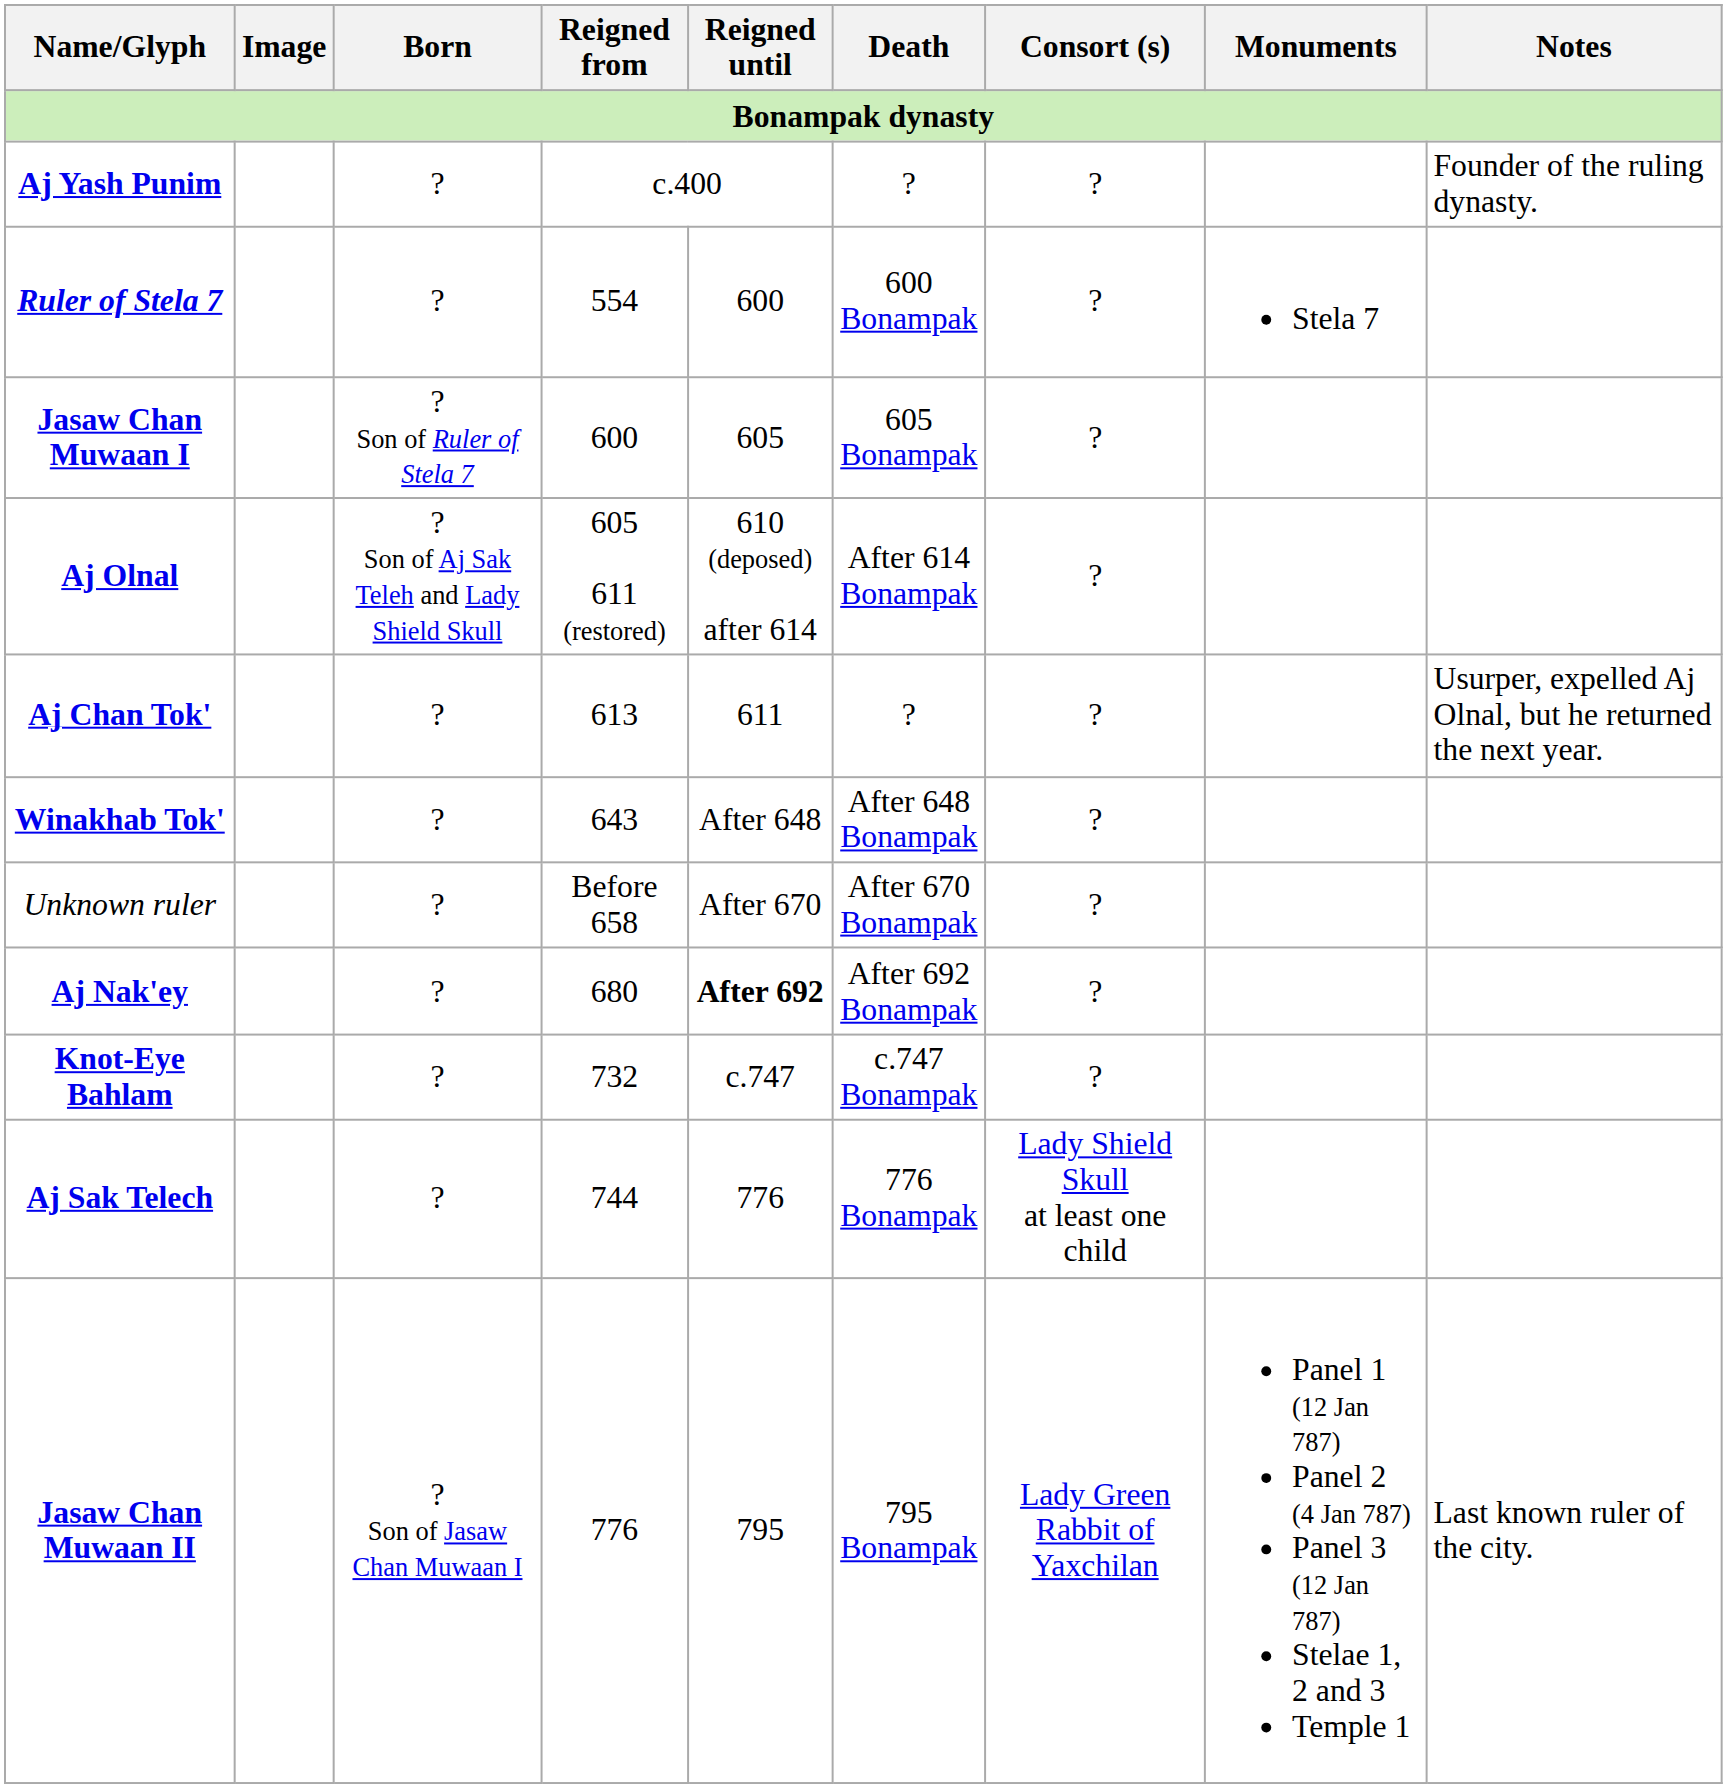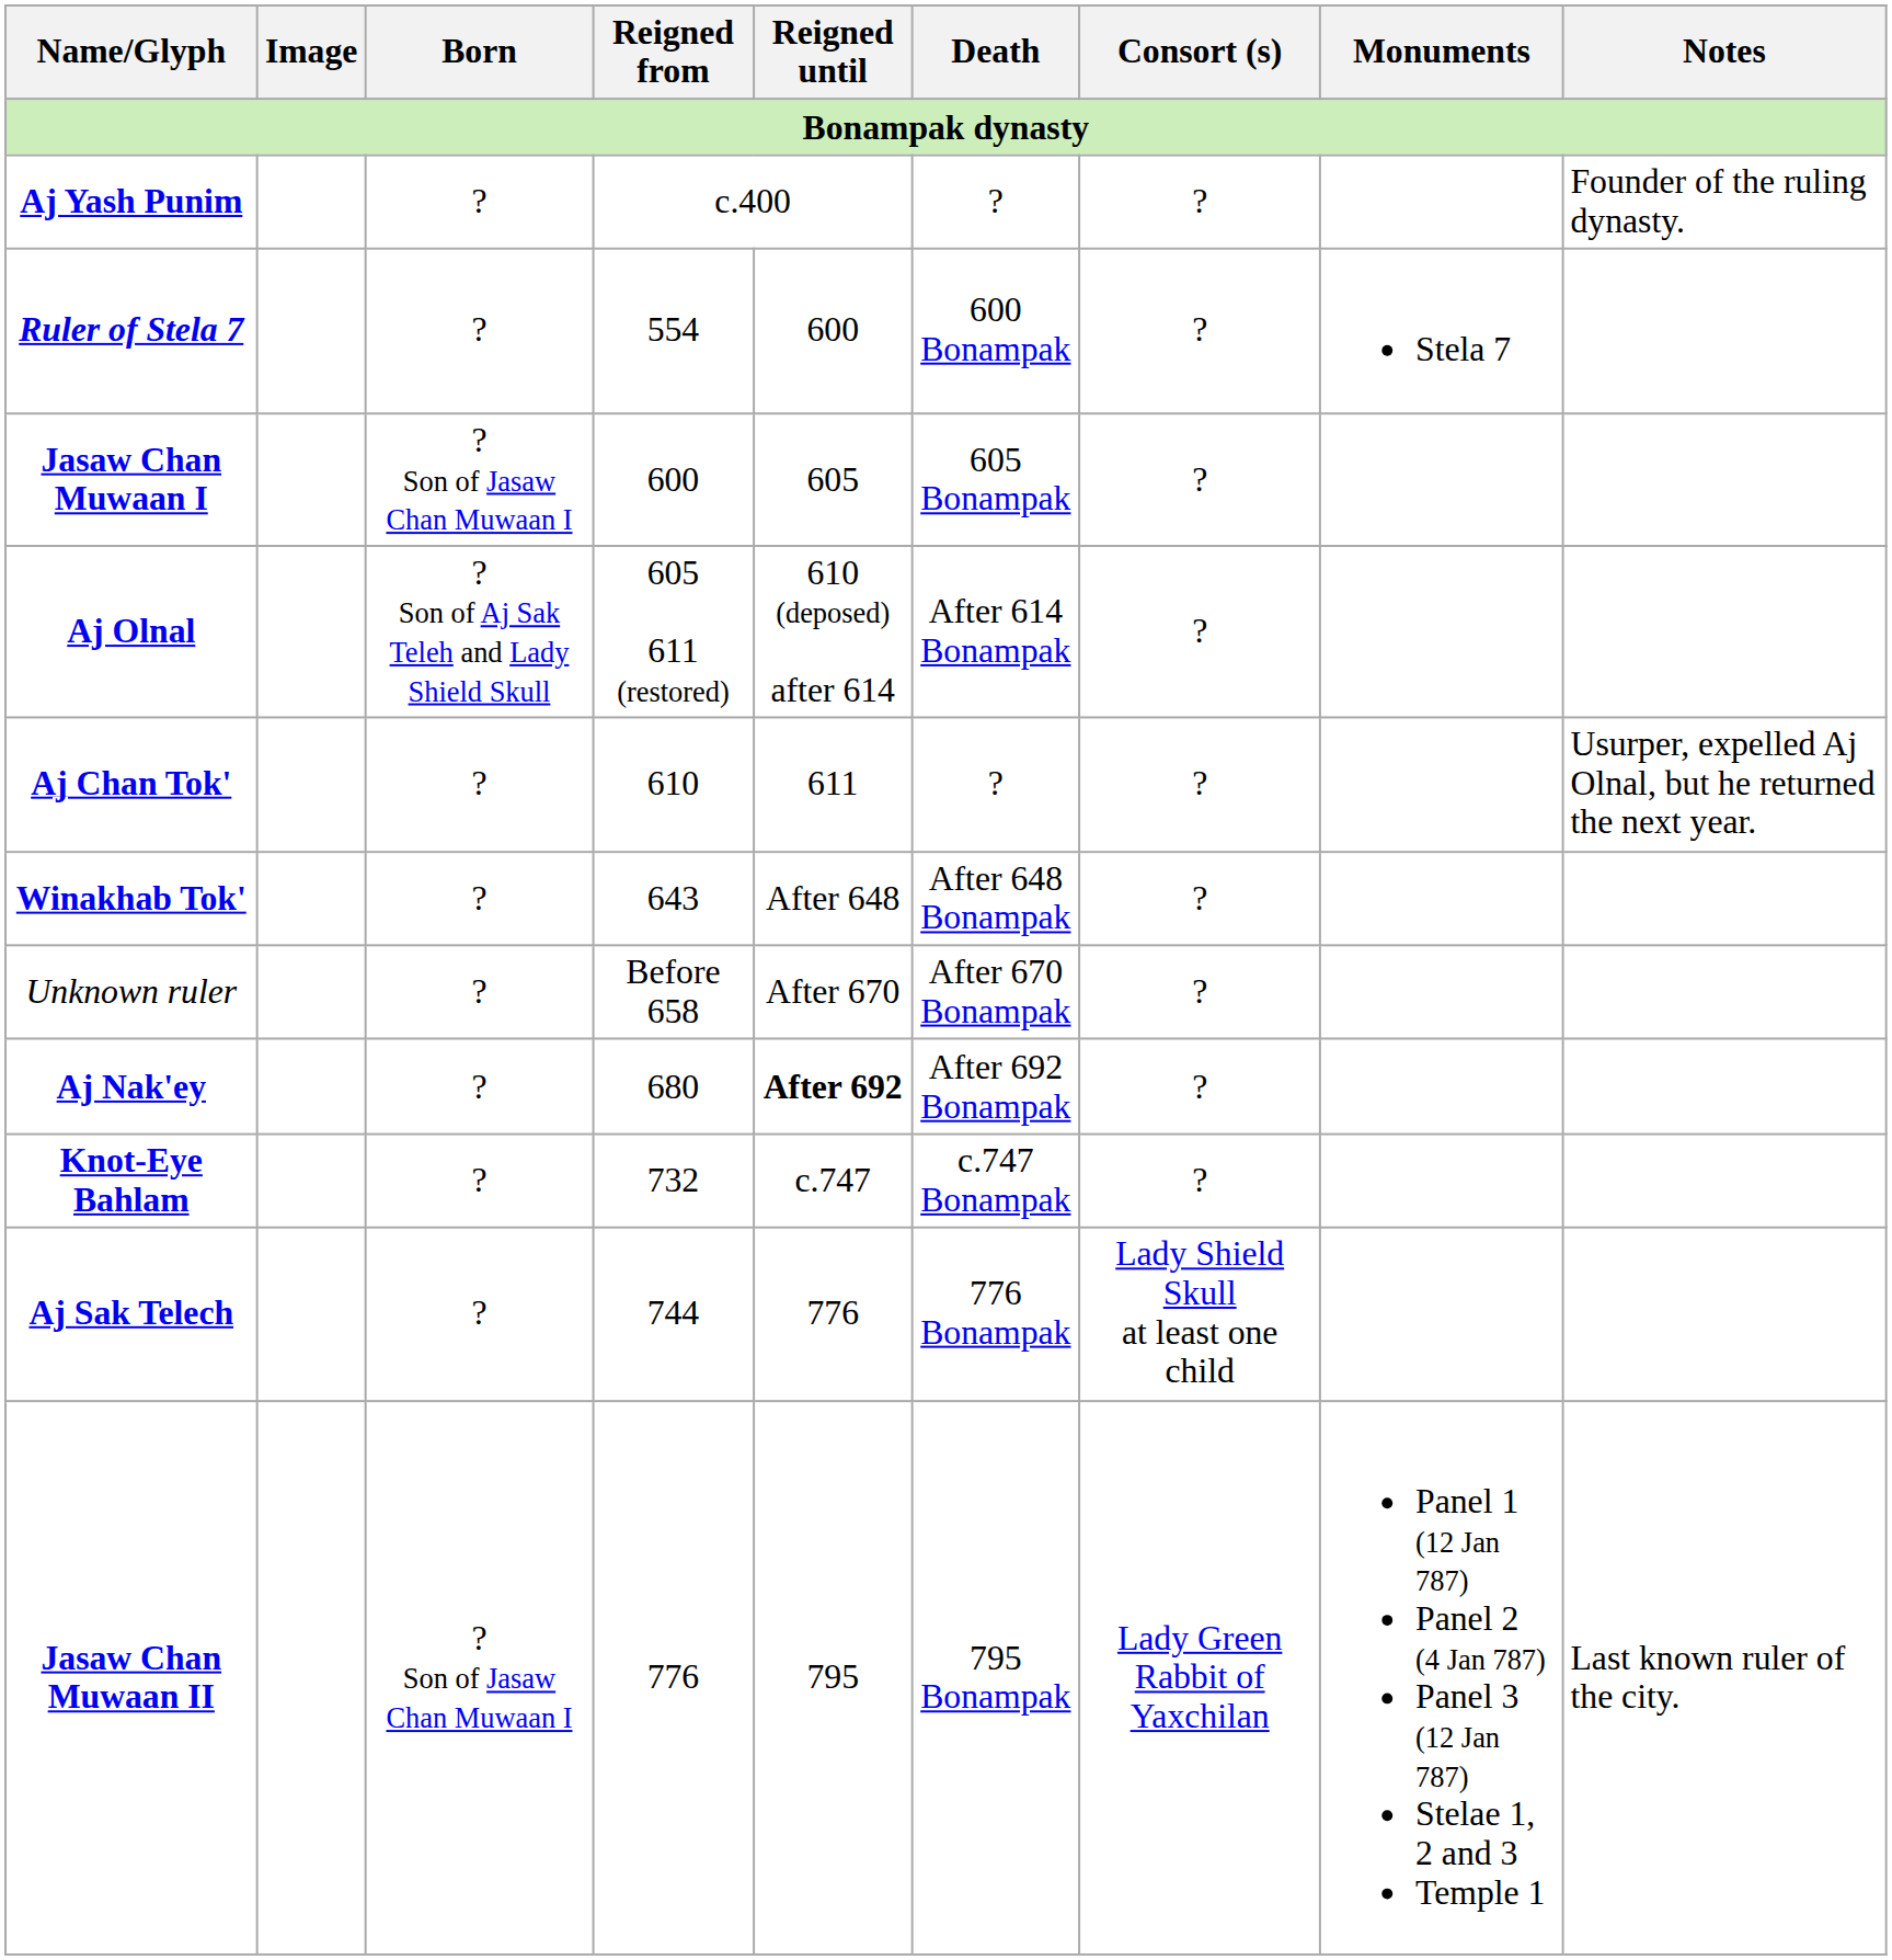 <table class="wikitable">
 <tr>
 <th>Name/Glyph</th>
 <th>Image</th>
 <th>Born</th>
 <th>Reigned from</th>
 <th>Reigned until</th>
 <th>Death</th>
 <th>Consort (s)</th>
 <th>Monuments</th>
 <th>Notes</th>
 </tr>
 <tr bgcolor=#ceb>
 <td align="center" colspan="9"><strong>Bonampak dynasty</strong></td>
 </tr>
 <tr bgcolor=#fff>
 <td align="center"><strong><a href='#'>Aj Yash Punim</a></strong></td>
 <td align="center"></td>
 <td align="center">?</td>
 <td align="center" colspan="2">c.400</td>
 <td align="center">?</td>
 <td align="center">?</td>
 <td align="center"></td>
 <td>Founder of the ruling dynasty.</td>
 </tr>
 <tr bgcolor=#fff>
 <td align="center"><strong> <em><a href='#'>Ruler of Stela 7</a></em> </strong></td>
 <td align="center"></td>
 <td align="center">?</td>
 <td align="center">554</td>
 <td align="center">600</td>
 <td align="center">600<br><a href='#'>Bonampak</a></td>
 <td align="center">?</td>
 <td><br><ul><li>Stela 7</li></ul></td>
 <td></td>
 </tr>
 <tr bgcolor=#fff>
 <td align="center"><strong> <a href='#'>Jasaw Chan Muwaan I</a> </strong></td>
 <td align="center"></td>
-<td align="center">?<br><small>Son of <em><a href='#'>Ruler of Stela 7</a></em></small></td>
+<td align="center">?<br><small>Son of <a href='#'>Jasaw Chan Muwaan I</a></small></td>
 <td align="center">600</td>
 <td align="center">605</td>
 <td align="center">605<br><a href='#'>Bonampak</a></td>
 <td align="center">?</td>
 <td></td>
 <td></td>
 </tr>
 <tr bgcolor=#fff>
 <td align="center"><strong> <a href='#'>Aj Olnal</a> </strong></td>
 <td align="center"></td>
 <td align="center">?<br><small>Son of <a href='#'>Aj Sak Teleh</a> and <a href='#'>Lady Shield Skull</a></small></td>
 <td align="center">605<br><br> 611<br><small>(restored)</small></td>
 <td align="center">610<br><small>(deposed)</small><br><br>after 614</td>
 <td align="center">After 614<br><a href='#'>Bonampak</a></td>
 <td align="center">?</td>
 <td></td>
 <td></td>
 </tr>
 <tr bgcolor=#fff>
 <td align="center"><strong> <a href='#'>Aj Chan Tok'</a> </strong></td>
 <td align="center"></td>
 <td align="center">?</td>
-<td align="center">613</td>
+<td align="center">610</td>
 <td align="center">611</td>
 <td align="center">?</td>
 <td align="center">?</td>
 <td></td>
 <td>Usurper, expelled Aj Olnal, but he returned the next year.</td>
 </tr>
 <tr bgcolor=#fff>
 <td align="center"><strong> <a href='#'>Winakhab Tok'</a> </strong></td>
 <td align="center"></td>
 <td align="center">?</td>
 <td align="center">643</td>
 <td align="center">After 648</td>
 <td align="center">After 648<br><a href='#'>Bonampak</a></td>
 <td align="center">?</td>
 <td></td>
 <td></td>
 </tr>
 <tr bgcolor=#fff>
 <td align="center"><em>Unknown ruler</em></td>
 <td align="center"></td>
 <td align="center">?</td>
 <td align="center">Before 658</td>
 <td align="center">After 670</td>
 <td align="center">After 670<br><a href='#'>Bonampak</a></td>
 <td align="center">?</td>
 <td></td>
 <td></td>
 </tr>
 <tr bgcolor=#fff>
 <td align="center"><strong> <a href='#'>Aj Nak'ey</a> </strong></td>
 <td align="center"></td>
 <td align="center">?</td>
 <td align="center">680</td>
 <td align="center"><strong>After 692</strong></td>
 <td align="center">After 692<br><a href='#'>Bonampak</a></td>
 <td align="center">?</td>
 <td></td>
 <td></td>
 </tr>
 <tr bgcolor=#fff>
 <td align="center"><strong> <a href='#'>Knot-Eye Bahlam</a> </strong></td>
 <td align="center"></td>
 <td align="center">?</td>
 <td align="center">732</td>
 <td align="center">c.747</td>
 <td align="center">c.747<br><a href='#'>Bonampak</a></td>
 <td align="center">?</td>
 <td></td>
 <td></td>
 </tr>
 <tr bgcolor=#fff>
 <td align="center"><strong> <a href='#'>Aj Sak Telech</a> </strong></td>
 <td align="center"></td>
 <td align="center">?</td>
 <td align="center">744</td>
 <td align="center">776</td>
 <td align="center">776<br><a href='#'>Bonampak</a></td>
 <td align="center"><a href='#'>Lady Shield Skull</a><br>at least one child</td>
 <td></td>
 <td></td>
 </tr>
 <tr bgcolor=#fff>
 <td align="center"><strong> <a href='#'>Jasaw Chan Muwaan II</a> </strong></td>
 <td align="center"></td>
 <td align="center">?<br><small>Son of <a href='#'>Jasaw Chan Muwaan I</a></small></td>
 <td align="center">776</td>
 <td align="center">795</td>
 <td align="center">795<br><a href='#'>Bonampak</a></td>
 <td align="center"><a href='#'>Lady Green Rabbit of Yaxchilan</a></td>
 <td><br><ul><li>Panel 1<br><small>(12 Jan 787)</small></li><li>Panel 2<br><small>(4 Jan 787)</small></li><li>Panel 3<br><small>(12 Jan 787)</small></li><li>Stelae 1, 2 and 3</li><li>Temple 1</li></ul></td>
 <td>Last known ruler of the city.</td>
 </tr>
 </table>
